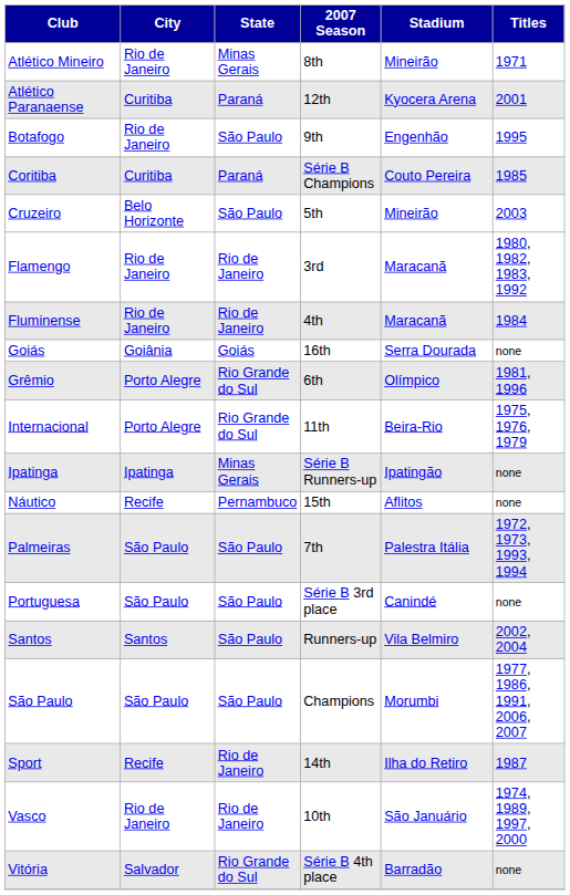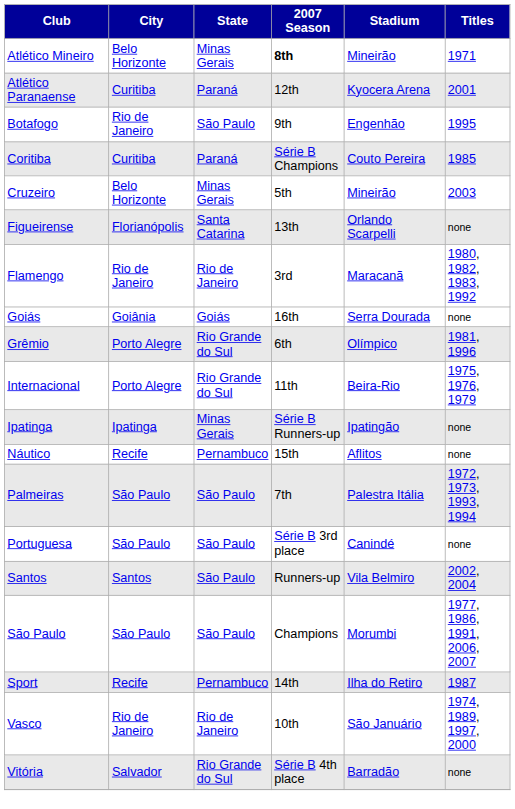 <table border="0,75" cellpadding="2" style="border-collapse: collapse;" class="wikitable sortable">
 <tr>
 <th style="background: #009; color: #fff;width:125px"><strong>Club</strong></th>
 <th style="background: #009; color: #fff;width:100px"><strong>City</strong></th>
 <th style="background: #009; color: #fff;width:50px"><strong>State</strong></th>
 <th style="background: #009; color: #fff;width:85px"><strong>2007 Season</strong></th>
 <th style="background: #009; color: #fff;width:120px"><strong>Stadium</strong></th>
 <th style="background: #009; color: #fff;width:75px"><strong>Titles</strong></th>
 </tr>
 <tr style="background:white; color:black">
 <td><a href='#'>Atlético Mineiro</a></td>
-<td><a href='#'>Rio de Janeiro</a></td>
+<td><a href='#'>Belo Horizonte</a></td>
 <td><a href='#'>Minas Gerais</a></td>
-<td>8th</td>
+<td><strong>8th</strong></td>
 <td><a href='#'>Mineirão</a></td>
 <td><a href='#'>1971</a></td>
 </tr>
 <tr style="background:#e9e9e9; color:black">
 <td><a href='#'>Atlético Paranaense</a></td>
 <td><a href='#'>Curitiba</a></td>
 <td><a href='#'>Paraná</a></td>
 <td>12th</td>
 <td><a href='#'>Kyocera Arena</a></td>
 <td><a href='#'>2001</a></td>
 </tr>
 <tr style="background:white; color:black">
 <td><a href='#'>Botafogo</a></td>
 <td><a href='#'>Rio de Janeiro</a></td>
 <td><a href='#'>São Paulo</a></td>
 <td>9th</td>
 <td><a href='#'>Engenhão</a></td>
 <td><a href='#'>1995</a></td>
 </tr>
 <tr style="background:#e9e9e9; color:black">
 <td><a href='#'>Coritiba</a></td>
 <td><a href='#'>Curitiba</a></td>
 <td><a href='#'>Paraná</a></td>
 <td><a href='#'>Série B</a> Champions</td>
 <td><a href='#'>Couto Pereira</a></td>
 <td><a href='#'>1985</a></td>
 </tr>
 <tr style="background:white; color:black">
 <td><a href='#'>Cruzeiro</a></td>
 <td><a href='#'>Belo Horizonte</a></td>
-<td><a href='#'>São Paulo</a></td>
+<td><a href='#'>Minas Gerais</a></td>
 <td>5th</td>
 <td><a href='#'>Mineirão</a></td>
 <td><a href='#'>2003</a></td>
+</tr>
+<tr style="background:#e9e9e9; color:black">
+<td><a href='#'>Figueirense</a></td>
+<td><a href='#'>Florianópolis</a></td>
+<td><a href='#'>Santa Catarina</a></td>
+<td>13th</td>
+<td><a href='#'>Orlando Scarpelli</a></td>
+<td><small>none</small></td>
 </tr>
 <tr style="background:white; color:black">
 <td><a href='#'>Flamengo</a></td>
 <td><a href='#'>Rio de Janeiro</a></td>
 <td><a href='#'>Rio de Janeiro</a></td>
 <td>3rd</td>
 <td><a href='#'>Maracanã</a></td>
 <td><a href='#'>1980</a>, <a href='#'>1982</a>, <a href='#'>1983</a>, <a href='#'>1992</a></td>
-</tr>
-<tr style="background:#e9e9e9; color:black">
-<td><a href='#'>Fluminense</a></td>
-<td><a href='#'>Rio de Janeiro</a></td>
-<td><a href='#'>Rio de Janeiro</a></td>
-<td>4th</td>
-<td><a href='#'>Maracanã</a></td>
-<td><a href='#'>1984</a></td>
 </tr>
 <tr style="background:white; color:black">
 <td><a href='#'>Goiás</a></td>
 <td><a href='#'>Goiânia</a></td>
 <td><a href='#'>Goiás</a></td>
 <td>16th</td>
 <td><a href='#'>Serra Dourada</a></td>
 <td><small>none</small></td>
 </tr>
 <tr style="background:#e9e9e9; color:black">
 <td><a href='#'>Grêmio</a></td>
 <td><a href='#'>Porto Alegre</a></td>
 <td><a href='#'>Rio Grande do Sul</a></td>
 <td>6th</td>
 <td><a href='#'>Olímpico</a></td>
 <td><a href='#'>1981</a>, <a href='#'>1996</a></td>
 </tr>
 <tr style="background:white; color:black">
 <td><a href='#'>Internacional</a></td>
 <td><a href='#'>Porto Alegre</a></td>
 <td><a href='#'>Rio Grande do Sul</a></td>
 <td>11th</td>
 <td><a href='#'>Beira-Rio</a></td>
 <td><a href='#'>1975</a>, <a href='#'>1976</a>, <a href='#'>1979</a></td>
 </tr>
 <tr style="background:#e9e9e9; color:black">
 <td><a href='#'>Ipatinga</a></td>
 <td><a href='#'>Ipatinga</a></td>
 <td><a href='#'>Minas Gerais</a></td>
 <td><a href='#'>Série B</a> Runners-up</td>
 <td><a href='#'>Ipatingão</a></td>
 <td><small>none</small></td>
 </tr>
 <tr style="background:white; color:black">
 <td><a href='#'>Náutico</a></td>
 <td><a href='#'>Recife</a></td>
 <td><a href='#'>Pernambuco</a></td>
 <td>15th</td>
 <td><a href='#'>Aflitos</a></td>
 <td><small>none</small></td>
 </tr>
 <tr style="background:#e9e9e9; color:black">
 <td><a href='#'>Palmeiras</a></td>
 <td><a href='#'>São Paulo</a></td>
 <td><a href='#'>São Paulo</a></td>
 <td>7th</td>
 <td><a href='#'>Palestra Itália</a></td>
 <td><a href='#'>1972</a>, <a href='#'>1973</a>, <a href='#'>1993</a>, <a href='#'>1994</a></td>
 </tr>
 <tr style="background:white; color:black">
 <td><a href='#'>Portuguesa</a></td>
 <td><a href='#'>São Paulo</a></td>
 <td><a href='#'>São Paulo</a></td>
 <td><a href='#'>Série B</a> 3rd place</td>
 <td><a href='#'>Canindé</a></td>
 <td><small>none</small></td>
 </tr>
 <tr style="background:#e9e9e9; color:black">
 <td><a href='#'>Santos</a></td>
 <td><a href='#'>Santos</a></td>
 <td><a href='#'>São Paulo</a></td>
 <td>Runners-up</td>
 <td><a href='#'>Vila Belmiro</a></td>
 <td><a href='#'>2002</a>, <a href='#'>2004</a></td>
 </tr>
 <tr style="background:white; color:black">
 <td><a href='#'>São Paulo</a></td>
 <td><a href='#'>São Paulo</a></td>
 <td><a href='#'>São Paulo</a></td>
 <td>Champions</td>
 <td><a href='#'>Morumbi</a></td>
 <td><a href='#'>1977</a>, <a href='#'>1986</a>, <a href='#'>1991</a>, <a href='#'>2006</a>, <a href='#'>2007</a></td>
 </tr>
 <tr style="background:#e9e9e9; color:black">
 <td><a href='#'>Sport</a></td>
 <td><a href='#'>Recife</a></td>
-<td><a href='#'>Rio de Janeiro</a></td>
+<td><a href='#'>Pernambuco</a></td>
 <td>14th</td>
 <td><a href='#'>Ilha do Retiro</a></td>
 <td><a href='#'>1987</a></td>
 </tr>
 <tr style="background:white; color:black">
 <td><a href='#'>Vasco</a></td>
 <td><a href='#'>Rio de Janeiro</a></td>
 <td><a href='#'>Rio de Janeiro</a></td>
 <td>10th</td>
 <td><a href='#'>São Januário</a></td>
 <td><a href='#'>1974</a>, <a href='#'>1989</a>, <a href='#'>1997</a>, <a href='#'>2000</a></td>
 </tr>
 <tr style="background:#e9e9e9; color:black">
 <td><a href='#'>Vitória</a></td>
 <td><a href='#'>Salvador</a></td>
 <td><a href='#'>Rio Grande do Sul</a></td>
 <td><a href='#'>Série B</a> 4th place</td>
 <td><a href='#'>Barradão</a></td>
 <td><small>none</small></td>
 </tr>
 <tr>
 </tr>
 </table>
